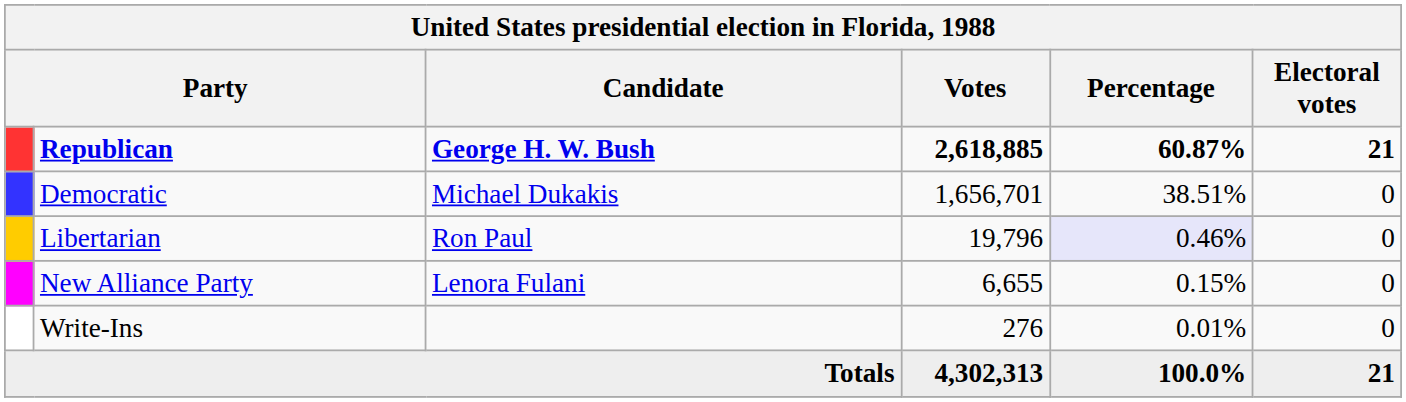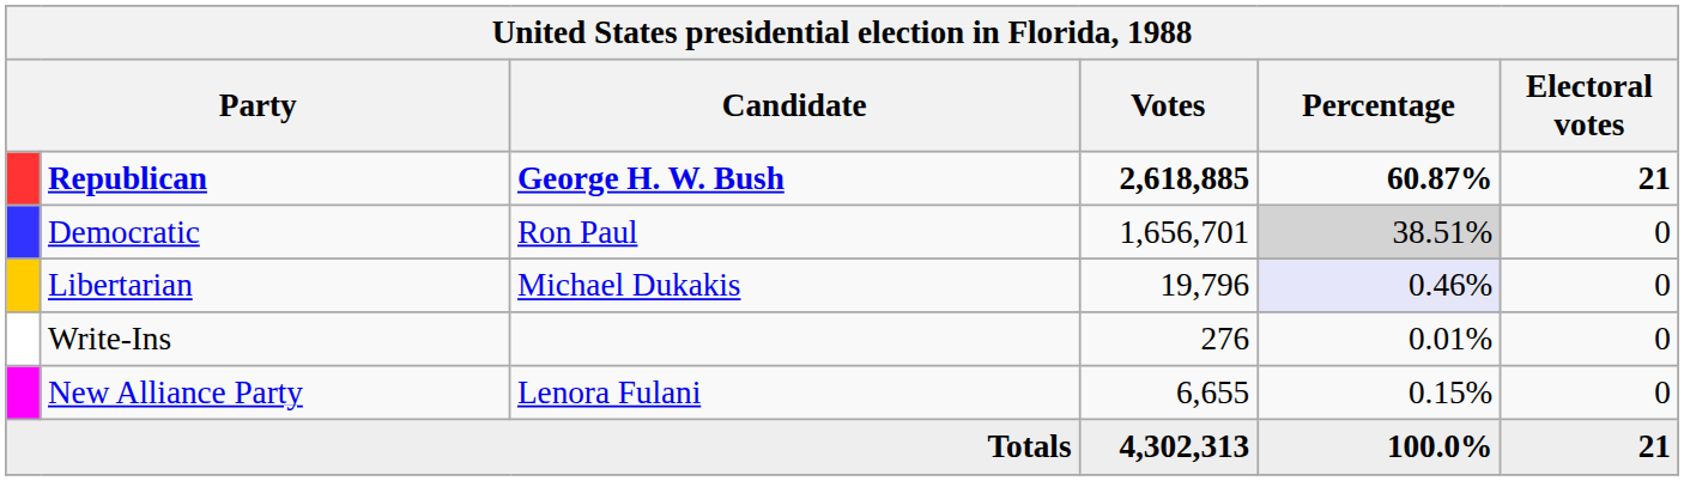 <table class="wikitable" style="font-size: 95%;">
 <tr>
 <th colspan="6">United States presidential election in Florida, 1988</th>
 </tr>
 <tr>
 <th colspan="2" style="width: 15em">Party</th>
 <th style="width: 17em">Candidate</th>
 <th style="width: 5em">Votes</th>
 <th style="width: 7em">Percentage</th>
 <th style="width: 5em">Electoral votes</th>
 </tr>
 <tr>
 <th style="background:#f33; width:3px;"></th>
 <td style="width: 130px"><strong><a href='#'>Republican</a></strong></td>
 <td><strong><a href='#'>George H. W. Bush</a></strong></td>
 <td style="text-align:right;"><strong>2,618,885</strong></td>
 <td style="text-align:right;"><strong>60.87%</strong></td>
 <td style="text-align:right;"><strong>21</strong></td>
 </tr>
 <tr>
 <th style="background:#33f; width:3px;"></th>
 <td style="width: 130px"><a href='#'>Democratic</a></td>
-<td><a href='#'>Michael Dukakis</a></td>
+<td><a href='#'>Ron Paul</a></td>
 <td style="text-align:right;">1,656,701</td>
-<td style="text-align:right;">38.51%</td>
+<td style="background: lightgrey; text-align:right;">38.51%</td>
 <td style="text-align:right;">0</td>
 </tr>
 <tr>
 <th style="background:#FFCC00; width:3px;"></th>
 <td style="width: 130px"><a href='#'>Libertarian</a></td>
-<td><a href='#'>Ron Paul</a></td>
+<td><a href='#'>Michael Dukakis</a></td>
 <td style="text-align:right;">19,796</td>
 <td style="background: lavender; text-align:right;">0.46%</td>
+<td style="text-align:right;">0</td>
+</tr>
+<tr>
+<th style="background:#FFFFFF; width:3px;"></th>
+<td style="width: 130px">Write-Ins</td>
+<td></td>
+<td style="text-align:right;">276</td>
+<td style="text-align:right;">0.01%</td>
 <td style="text-align:right;">0</td>
 </tr>
 <tr>
 <th style="background:#FF00FF; width:3px;"></th>
 <td style="width: 130px"><a href='#'>New Alliance Party</a></td>
 <td><a href='#'>Lenora Fulani</a></td>
 <td style="text-align:right;">6,655</td>
 <td style="text-align:right;">0.15%</td>
 <td style="text-align:right;">0</td>
 </tr>
-<tr>
-<th style="background:#FFFFFF; width:3px;"></th>
-<td style="width: 130px">Write-Ins</td>
-<td></td>
-<td style="text-align:right;">276</td>
-<td style="text-align:right;">0.01%</td>
-<td style="text-align:right;">0</td>
-</tr>
 <tr style="background:#eee; text-align:right;">
 <td colspan="3"><strong>Totals</strong></td>
 <td><strong>4,302,313</strong></td>
 <td><strong>100.0%</strong></td>
 <td><strong>21</strong></td>
 </tr>
 </table>
